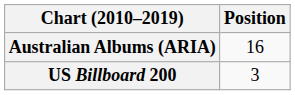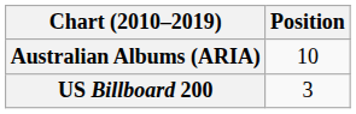 <table class="wikitable plainrowheaders" style="text-align:center">
 <tr>
 <th scope="col">Chart (2010–2019)</th>
 <th scope="col">Position</th>
 </tr>
 <tr>
 <th scope="row">Australian Albums (ARIA)</th>
-<td>16</td>
+<td>10</td>
 </tr>
 <tr>
 <th scope="row">US <em>Billboard</em> 200</th>
 <td>3</td>
 </tr>
 </table>
